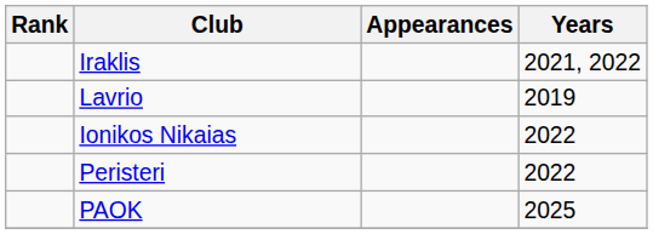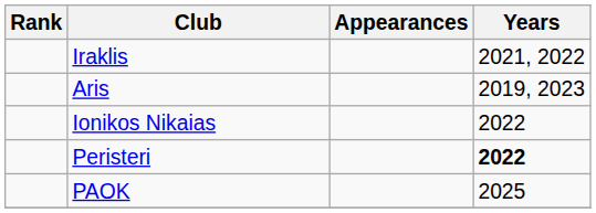 <table class="wikitable" style="font-size:90%">
 <tr>
 <th>Rank</th>
 <th width=170>Club</th>
 <th>Appearances</th>
 <th>Years</th>
 </tr>
 <tr>
 <td></td>
 <td><a href='#'>Iraklis</a></td>
 <td></td>
 <td>2021, 2022</td>
 </tr>
 <tr>
 <td></td>
-<td><a href='#'>Lavrio</a></td>
+<td><a href='#'>Aris</a></td>
 <td></td>
-<td>2019</td>
+<td>2019, 2023</td>
 </tr>
 <tr>
 <td></td>
 <td><a href='#'>Ionikos Nikaias</a></td>
 <td></td>
 <td>2022</td>
 </tr>
 <tr>
 <td></td>
 <td><a href='#'> Peristeri</a></td>
 <td></td>
-<td>2022</td>
+<td><strong>2022</strong></td>
 </tr>
 <tr>
 <td></td>
 <td><a href='#'>PAOK</a></td>
 <td></td>
 <td>2025</td>
 </tr>
 <tr>
 </tr>
 </table>
